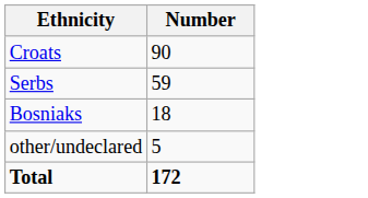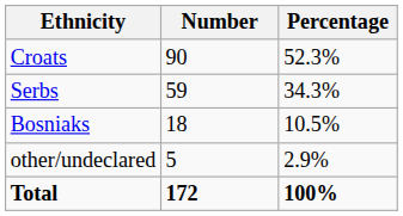 <table class="wikitable">
 <tr>
 <th width="100px">Ethnicity</th>
 <th width="80px">Number</th>
+<th width="80px">Percentage</th>
 </tr>
 <tr>
 <td><a href='#'>Croats</a></td>
 <td>90</td>
+<td>52.3%</td>
 </tr>
 <tr>
 <td><a href='#'>Serbs</a></td>
 <td>59</td>
+<td>34.3%</td>
 </tr>
 <tr>
 <td><a href='#'>Bosniaks</a></td>
 <td>18</td>
+<td>10.5%</td>
 </tr>
 <tr>
 <td>other/undeclared</td>
 <td>5</td>
+<td>2.9%</td>
 </tr>
 <tr>
 <td><strong>Total</strong></td>
 <td><strong>172</strong></td>
+<td><strong>100%</strong></td>
 </tr>
 </table>
